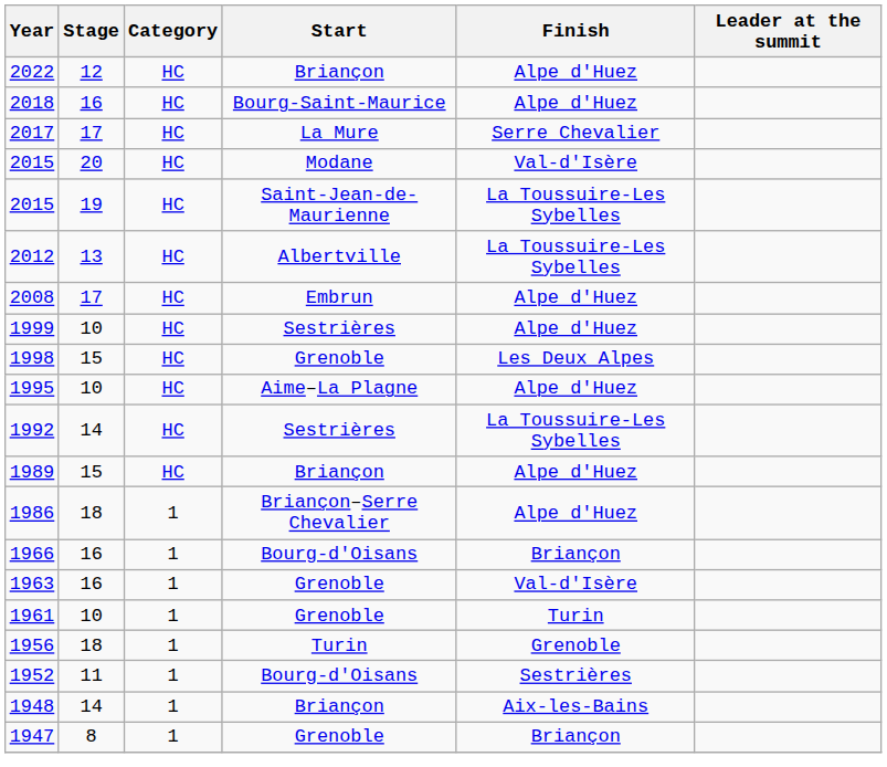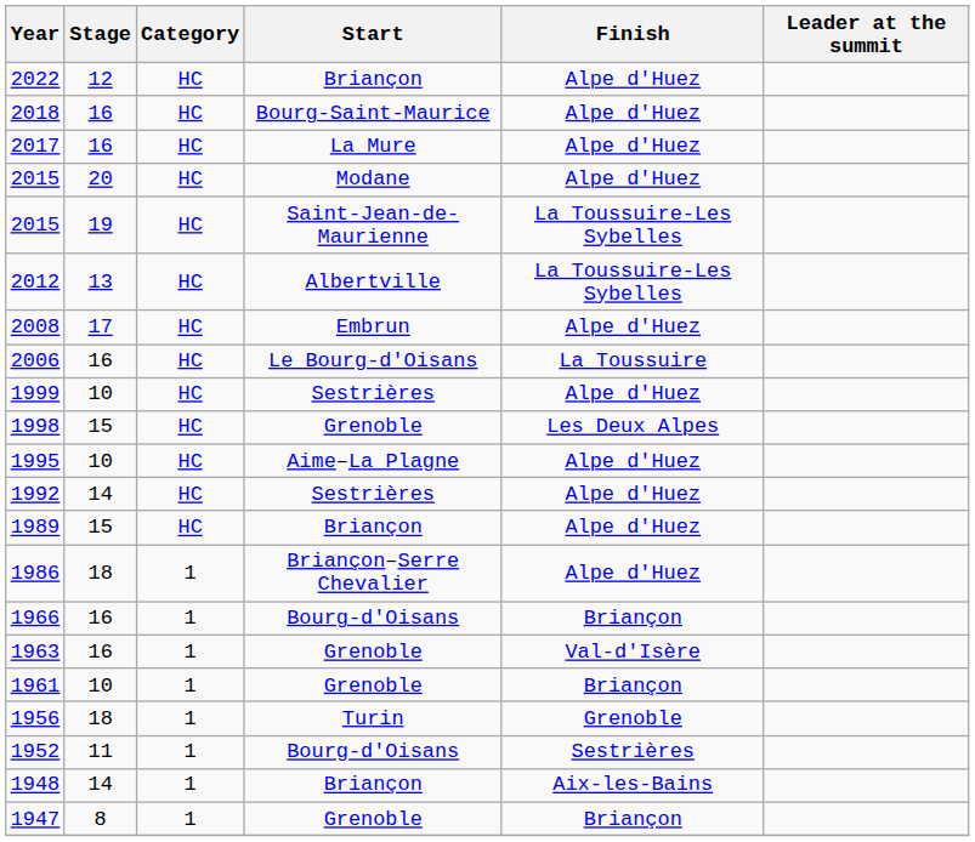 <table class="wikitable" style="text-align: center;">
 <tr>
 <th>Year</th>
 <th>Stage</th>
 <th>Category</th>
 <th>Start</th>
 <th>Finish</th>
 <th>Leader at the summit</th>
 </tr>
 <tr>
 <td><a href='#'>2022</a></td>
 <td><a href='#'>12</a></td>
 <td><a href='#'>HC</a></td>
 <td><a href='#'>Briançon</a></td>
 <td><a href='#'>Alpe d'Huez</a></td>
 <td align=left></td>
 </tr>
 <tr>
 <td><a href='#'>2018</a></td>
 <td><a href='#'>16</a></td>
 <td><a href='#'>HC</a></td>
 <td><a href='#'>Bourg-Saint-Maurice</a></td>
 <td><a href='#'>Alpe d'Huez</a></td>
 <td align=left></td>
 </tr>
 <tr>
 <td><a href='#'>2017</a></td>
-<td><a href='#'>17</a></td>
+<td><a href='#'>16</a></td>
 <td><a href='#'>HC</a></td>
 <td><a href='#'>La Mure</a></td>
-<td><a href='#'>Serre Chevalier</a></td>
+<td><a href='#'>Alpe d'Huez</a></td>
 <td align=left></td>
 </tr>
 <tr>
 <td><a href='#'>2015</a></td>
 <td><a href='#'>20</a></td>
 <td><a href='#'>HC</a></td>
 <td><a href='#'>Modane</a></td>
-<td><a href='#'>Val-d'Isère</a></td>
+<td><a href='#'>Alpe d'Huez</a></td>
 <td align=left></td>
 </tr>
 <tr>
 <td><a href='#'>2015</a></td>
 <td><a href='#'>19</a></td>
 <td><a href='#'>HC</a></td>
 <td><a href='#'>Saint-Jean-de-Maurienne</a></td>
 <td><a href='#'>La Toussuire-Les Sybelles</a></td>
 <td align=left></td>
 </tr>
 <tr>
 <td><a href='#'>2012</a></td>
 <td><a href='#'>13</a></td>
 <td><a href='#'>HC</a></td>
 <td><a href='#'>Albertville</a></td>
 <td><a href='#'>La Toussuire-Les Sybelles</a></td>
 <td align=left></td>
 </tr>
 <tr>
 <td><a href='#'>2008</a></td>
 <td><a href='#'>17</a></td>
 <td><a href='#'>HC</a></td>
 <td><a href='#'>Embrun</a></td>
 <td><a href='#'>Alpe d'Huez</a></td>
+<td align=left></td>
+</tr>
+<tr>
+<td><a href='#'>2006</a></td>
+<td>16</td>
+<td><a href='#'>HC</a></td>
+<td><a href='#'>Le Bourg-d'Oisans</a></td>
+<td><a href='#'>La Toussuire</a></td>
 <td align=left></td>
 </tr>
 <tr>
 <td><a href='#'>1999</a></td>
 <td>10</td>
 <td><a href='#'>HC</a></td>
 <td><a href='#'>Sestrières</a></td>
 <td><a href='#'>Alpe d'Huez</a></td>
 <td align=left></td>
 </tr>
 <tr>
 <td><a href='#'>1998</a></td>
 <td>15</td>
 <td><a href='#'>HC</a></td>
 <td><a href='#'>Grenoble</a></td>
 <td><a href='#'>Les Deux Alpes</a></td>
 <td align=left></td>
 </tr>
 <tr>
 <td><a href='#'>1995</a></td>
 <td>10</td>
 <td><a href='#'>HC</a></td>
 <td><a href='#'>Aime</a>–<a href='#'>La Plagne</a></td>
 <td><a href='#'>Alpe d'Huez</a></td>
 <td align=left></td>
 </tr>
 <tr>
 <td><a href='#'>1992</a></td>
 <td>14</td>
 <td><a href='#'>HC</a></td>
 <td><a href='#'>Sestrières</a></td>
-<td><a href='#'>La Toussuire-Les Sybelles</a></td>
+<td><a href='#'>Alpe d'Huez</a></td>
 <td align=left></td>
 </tr>
 <tr>
 <td><a href='#'>1989</a></td>
 <td>15</td>
 <td><a href='#'>HC</a></td>
 <td><a href='#'>Briançon</a></td>
 <td><a href='#'>Alpe d'Huez</a></td>
 <td align=left></td>
 </tr>
 <tr>
 <td><a href='#'>1986</a></td>
 <td>18</td>
 <td>1</td>
 <td><a href='#'>Briançon</a>–<a href='#'>Serre Chevalier</a></td>
 <td><a href='#'>Alpe d'Huez</a></td>
 <td align=left></td>
 </tr>
 <tr>
 <td><a href='#'>1966</a></td>
 <td>16</td>
 <td>1</td>
 <td><a href='#'>Bourg-d'Oisans</a></td>
 <td><a href='#'>Briançon</a></td>
 <td align=left></td>
 </tr>
 <tr>
 <td><a href='#'>1963</a></td>
 <td>16</td>
 <td>1</td>
 <td><a href='#'>Grenoble</a></td>
 <td><a href='#'>Val-d'Isère</a></td>
 <td align=left></td>
 </tr>
 <tr>
 <td><a href='#'>1961</a></td>
 <td>10</td>
 <td>1</td>
 <td><a href='#'>Grenoble</a></td>
-<td><a href='#'>Turin</a></td>
+<td><a href='#'>Briançon</a></td>
 <td align=left></td>
 </tr>
 <tr>
 <td><a href='#'>1956</a></td>
 <td>18</td>
 <td>1</td>
 <td><a href='#'>Turin</a></td>
 <td><a href='#'>Grenoble</a></td>
 <td align=left></td>
 </tr>
 <tr>
 <td><a href='#'>1952</a></td>
 <td>11</td>
 <td>1</td>
 <td><a href='#'>Bourg-d'Oisans</a></td>
 <td><a href='#'>Sestrières</a></td>
 <td align=left></td>
 </tr>
 <tr>
 <td><a href='#'>1948</a></td>
 <td>14</td>
 <td>1</td>
 <td><a href='#'>Briançon</a></td>
 <td><a href='#'>Aix-les-Bains</a></td>
 <td align=left></td>
 </tr>
 <tr>
 <td><a href='#'>1947</a></td>
 <td>8</td>
 <td>1</td>
 <td><a href='#'>Grenoble</a></td>
 <td><a href='#'>Briançon</a></td>
 <td align=left></td>
 </tr>
 <tr>
 </tr>
 </table>
